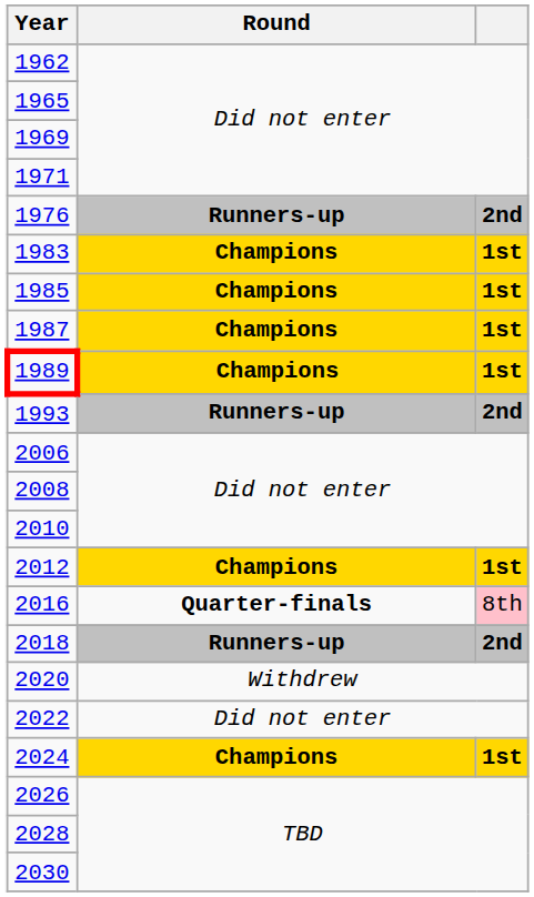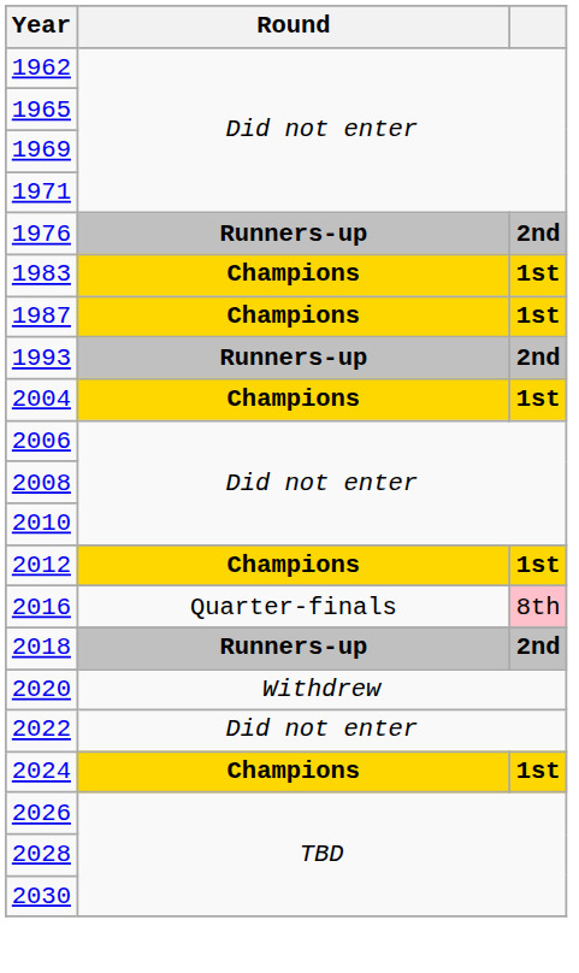 <table class="wikitable" style="text-align: center; font-size:90%">
 <tr>
 <th>Year</th>
 <th style="width:200px">Round</th>
 <th></th>
 </tr>
 <tr>
 <td><a href='#'>1962</a></td>
 <td colspan="2" rowspan="4"><em>Did not enter</em></td>
 </tr>
 <tr>
 <td><a href='#'>1965</a></td>
 </tr>
 <tr>
 <td><a href='#'>1969</a></td>
 </tr>
 <tr>
 <td><a href='#'>1971</a></td>
 </tr>
 <tr>
 <td><a href='#'>1976</a></td>
 <td bgcolor=Silver><strong>Runners-up</strong></td>
 <td bgcolor=Silver><strong>2nd</strong></td>
 </tr>
 <tr>
 <td><a href='#'>1983</a></td>
 <td bgcolor=Gold><strong>Champions</strong></td>
 <td bgcolor=Gold><strong>1st</strong></td>
 </tr>
 <tr>
-<td><a href='#'>1985</a></td>
-<td bgcolor=Gold><strong>Champions</strong></td>
-<td bgcolor=Gold><strong>1st</strong></td>
-</tr>
-<tr>
 <td><a href='#'>1987</a></td>
-<td bgcolor=Gold><strong>Champions</strong></td>
-<td bgcolor=Gold><strong>1st</strong></td>
-</tr>
-<tr>
-<td style="border: 3px solid red"><a href='#'>1989</a></td>
 <td bgcolor=Gold><strong>Champions</strong></td>
 <td bgcolor=Gold><strong>1st</strong></td>
 </tr>
 <tr>
 <td><a href='#'>1993</a></td>
 <td bgcolor=Silver><strong>Runners-up</strong></td>
 <td bgcolor=Silver><strong>2nd</strong></td>
+</tr>
+<tr>
+<td><a href='#'>2004</a></td>
+<td bgcolor=Gold><strong>Champions</strong></td>
+<td bgcolor=Gold><strong>1st</strong></td>
 </tr>
 <tr>
 <td><a href='#'>2006</a></td>
 <td colspan="2" rowspan="3"><em>Did not enter</em></td>
 </tr>
 <tr>
 <td><a href='#'>2008</a></td>
 </tr>
 <tr>
 <td><a href='#'>2010</a></td>
 </tr>
 <tr>
 <td><a href='#'>2012</a></td>
 <td bgcolor=Gold><strong>Champions</strong></td>
 <td bgcolor=Gold><strong>1st</strong></td>
 </tr>
 <tr>
 <td><a href='#'>2016</a></td>
-<td><strong>Quarter-finals</strong></td>
+<td>Quarter-finals</td>
 <td style="background: pink;">8th</td>
 </tr>
 <tr>
 <td><a href='#'>2018</a></td>
 <td bgcolor=Silver><strong>Runners-up</strong></td>
 <td bgcolor=Silver><strong>2nd</strong></td>
 </tr>
 <tr>
 <td><a href='#'>2020</a></td>
 <td colspan="2"><em>Withdrew</em></td>
 </tr>
 <tr>
 <td><a href='#'>2022</a></td>
 <td colspan="2"><em>Did not enter</em></td>
 </tr>
 <tr>
 <td><a href='#'>2024</a></td>
 <td bgcolor=Gold><strong>Champions</strong></td>
 <td bgcolor=Gold><strong>1st</strong></td>
 </tr>
 <tr>
 <td><a href='#'>2026</a></td>
 <td colspan="2" rowspan="3"><em>TBD</em></td>
 </tr>
 <tr>
 <td><a href='#'>2028</a></td>
 </tr>
 <tr>
 <td><a href='#'>2030</a></td>
 </tr>
 </table>
